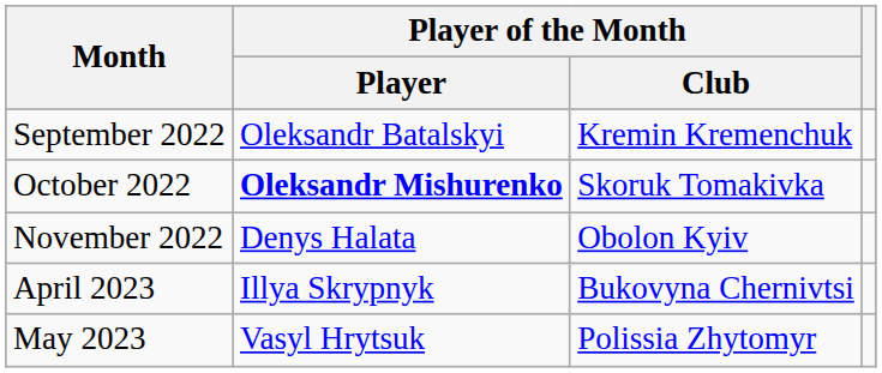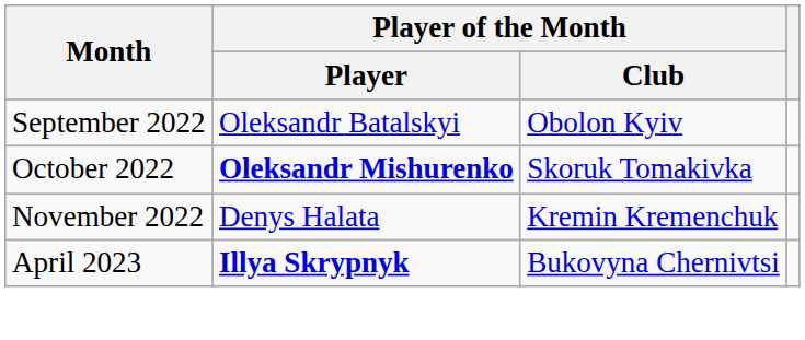 <table class="wikitable">
 <tr>
 <th rowspan="2">Month</th>
 <th colspan="2">Player of the Month</th>
 <th rowspan="2"></th>
 </tr>
 <tr>
 <th>Player</th>
 <th>Club</th>
 </tr>
 <tr>
 <td>September 2022</td>
 <td> <a href='#'>Oleksandr Batalskyi</a></td>
-<td><a href='#'>Kremin Kremenchuk</a></td>
+<td><a href='#'>Obolon Kyiv</a></td>
 <td align=center></td>
 </tr>
 <tr>
 <td>October 2022</td>
 <td><strong> <a href='#'>Oleksandr Mishurenko</a></strong></td>
 <td><a href='#'>Skoruk Tomakivka</a></td>
 <td align=center></td>
 </tr>
 <tr>
 <td>November 2022</td>
 <td> <a href='#'>Denys Halata</a></td>
-<td><a href='#'>Obolon Kyiv</a></td>
+<td><a href='#'>Kremin Kremenchuk</a></td>
 <td align=center></td>
 </tr>
 <tr>
 <td>April 2023</td>
-<td> <a href='#'>Illya Skrypnyk</a></td>
+<td><strong> <a href='#'>Illya Skrypnyk</a></strong></td>
 <td><a href='#'>Bukovyna Chernivtsi</a></td>
 <td align=center></td>
 </tr>
-<tr>
-<td>May 2023</td>
-<td> <a href='#'>Vasyl Hrytsuk</a></td>
-<td><a href='#'>Polissia Zhytomyr</a></td>
-<td align=center></td>
-</tr>
 </table>
